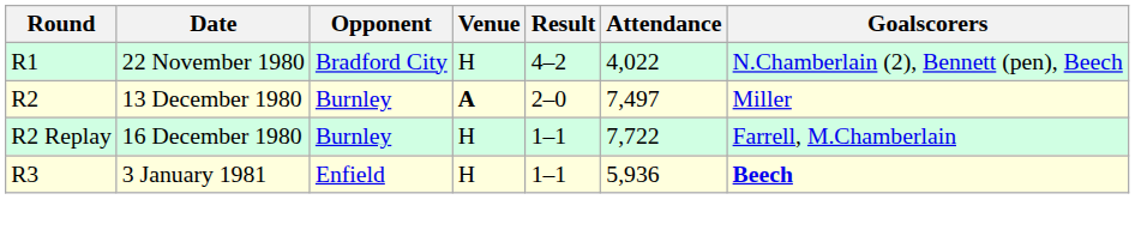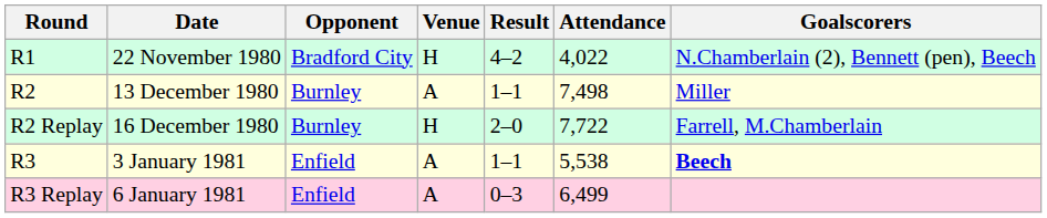 <table class="wikitable">
 <tr>
 <th>Round</th>
 <th>Date</th>
 <th>Opponent</th>
 <th>Venue</th>
 <th>Result</th>
 <th>Attendance</th>
 <th>Goalscorers</th>
 </tr>
 <tr style="background-color: #d0ffe3;">
 <td>R1</td>
 <td>22 November 1980</td>
 <td><a href='#'>Bradford City</a></td>
 <td>H</td>
 <td>4–2</td>
 <td>4,022</td>
 <td><a href='#'>N.Chamberlain</a> (2), <a href='#'>Bennett</a> (pen), <a href='#'>Beech</a></td>
 </tr>
 <tr style="background-color: #ffffdd;">
 <td>R2</td>
 <td>13 December 1980</td>
 <td><a href='#'>Burnley</a></td>
-<td><strong>A</strong></td>
-<td>2–0</td>
-<td>7,497</td>
+<td>A</td>
+<td>1–1</td>
+<td>7,498</td>
 <td><a href='#'>Miller</a></td>
 </tr>
 <tr style="background-color: #d0ffe3;">
 <td>R2 Replay</td>
 <td>16 December 1980</td>
 <td><a href='#'>Burnley</a></td>
 <td>H</td>
-<td>1–1</td>
+<td>2–0</td>
 <td>7,722</td>
 <td><a href='#'>Farrell</a>, <a href='#'>M.Chamberlain</a></td>
 </tr>
 <tr style="background-color: #ffffdd;">
 <td>R3</td>
 <td>3 January 1981</td>
 <td><a href='#'>Enfield</a></td>
-<td>H</td>
+<td>A</td>
 <td>1–1</td>
-<td>5,936</td>
+<td>5,538</td>
 <td><strong><a href='#'>Beech</a></strong></td>
 </tr>
+<tr style="background-color: #ffd0e3;">
+<td>R3 Replay</td>
+<td>6 January 1981</td>
+<td><a href='#'>Enfield</a></td>
+<td>A</td>
+<td>0–3</td>
+<td>6,499</td>
+<td></td>
+</tr>
 </table>
